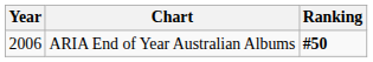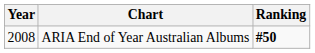 <table class="wikitable">
 <tr>
 <th>Year</th>
 <th>Chart</th>
 <th>Ranking</th>
 </tr>
 <tr>
-<td>2006</td>
+<td>2008</td>
 <td>ARIA End of Year Australian Albums</td>
 <td><strong>#50</strong></td>
 </tr>
 </table>
